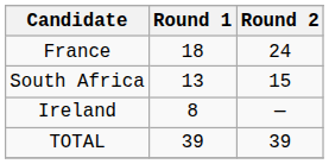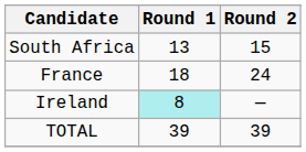 <table class="wikitable sortable" style="text-align: center;">
 <tr>
 </tr>
 <tr>
 <th>Candidate</th>
 <th>Round 1</th>
 <th>Round 2</th>
 </tr>
 <tr>
+<td>South Africa</td>
+<td>13</td>
+<td>15</td>
+</tr>
+<tr>
 <td>France</td>
 <td>18</td>
 <td>24</td>
 </tr>
 <tr>
-<td>South Africa</td>
-<td>13</td>
-<td>15</td>
-</tr>
-<tr>
 <td>Ireland</td>
-<td>8</td>
+<td style="background: paleturquoise;">8</td>
 <td>—</td>
 </tr>
 <tr>
 <td>TOTAL</td>
 <td>39</td>
 <td>39</td>
 </tr>
 <tr>
 </tr>
 </table>
